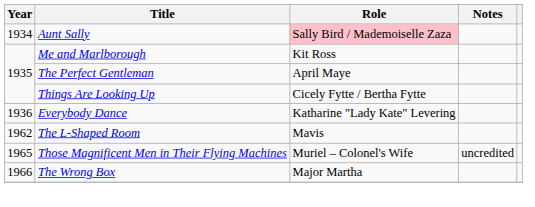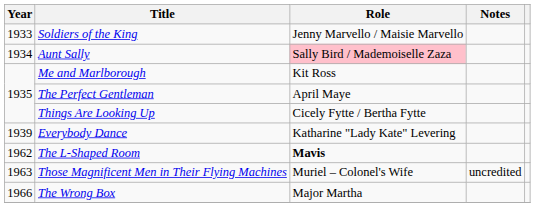 <table class="wikitable sortable">
 <tr>
 <th>Year</th>
 <th>Title</th>
 <th>Role</th>
 <th>Notes</th>
 <th></th>
+</tr>
+<tr>
+<td>1933</td>
+<td><em><a href='#'>Soldiers of the King</a></em></td>
+<td>Jenny Marvello / Maisie Marvello</td>
+<td></td>
+<td></td>
 </tr>
 <tr>
 <td>1934</td>
 <td><em><a href='#'>Aunt Sally</a></em></td>
 <td style="background: pink;">Sally Bird / Mademoiselle Zaza</td>
 <td></td>
 <td></td>
 </tr>
 <tr>
 <td rowspan="3">1935</td>
 <td><em><a href='#'>Me and Marlborough</a></em></td>
 <td>Kit Ross</td>
 <td></td>
 <td></td>
 </tr>
 <tr>
 <td><em><a href='#'>The Perfect Gentleman</a></em></td>
 <td>April Maye</td>
 <td></td>
 <td></td>
 </tr>
 <tr>
 <td><em><a href='#'>Things Are Looking Up</a></em></td>
 <td>Cicely Fytte / Bertha Fytte</td>
 <td></td>
 <td></td>
 </tr>
 <tr>
-<td>1936</td>
+<td>1939</td>
 <td><em><a href='#'>Everybody Dance</a></em></td>
 <td>Katharine "Lady Kate" Levering</td>
 <td></td>
 <td></td>
 </tr>
 <tr>
 <td>1962</td>
 <td><em><a href='#'>The L-Shaped Room</a></em></td>
-<td>Mavis</td>
+<td><strong>Mavis</strong></td>
 <td></td>
 <td></td>
 </tr>
 <tr>
-<td>1965</td>
+<td>1963</td>
 <td><em><a href='#'>Those Magnificent Men in Their Flying Machines</a></em></td>
 <td>Muriel – Colonel's Wife</td>
 <td>uncredited</td>
 <td></td>
 </tr>
 <tr>
 <td>1966</td>
 <td><em><a href='#'>The Wrong Box</a></em></td>
 <td>Major Martha</td>
 <td></td>
 <td></td>
 </tr>
 <tr>
 </tr>
 </table>
